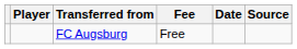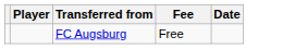 <table class="wikitable plainrowheaders sortable">
 <tr>
 <th></th>
 <th scope="col">Player</th>
 <th>Transferred from</th>
 <th style="width: 65px;">Fee</th>
 <th scope="col">Date</th>
-<th scope="col">Source</th>
 </tr>
 <tr>
 <td align="center"></td>
 <td></td>
 <td> <a href='#'>FC Augsburg</a></td>
 <td>Free</td>
 <td></td>
-<td></td>
 </tr>
 </table>
